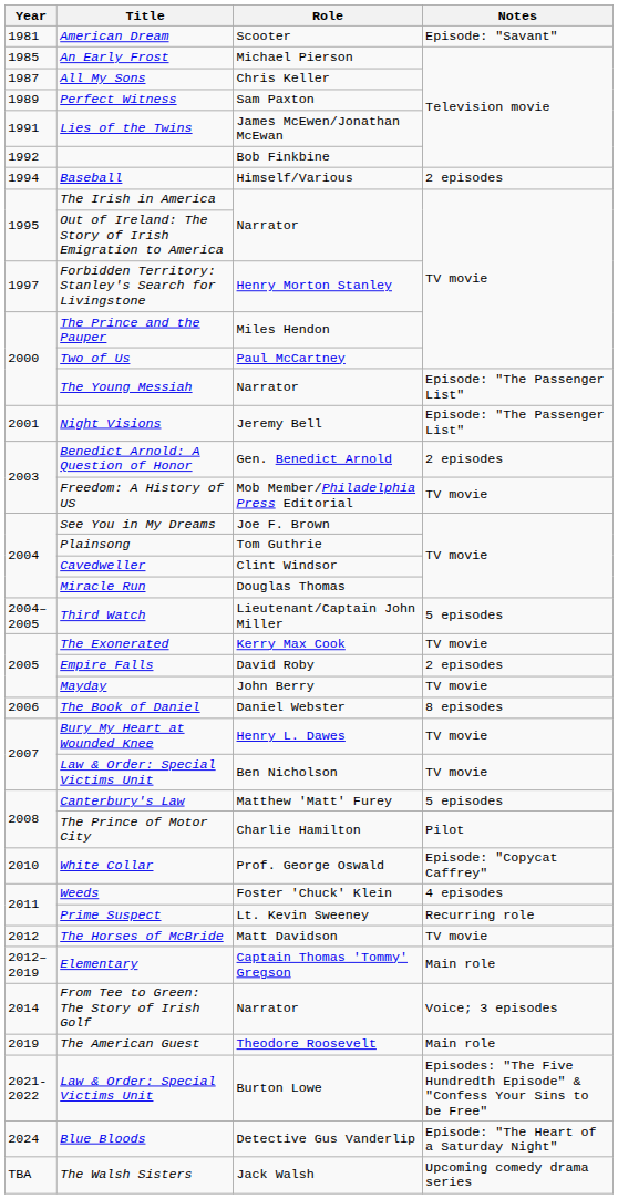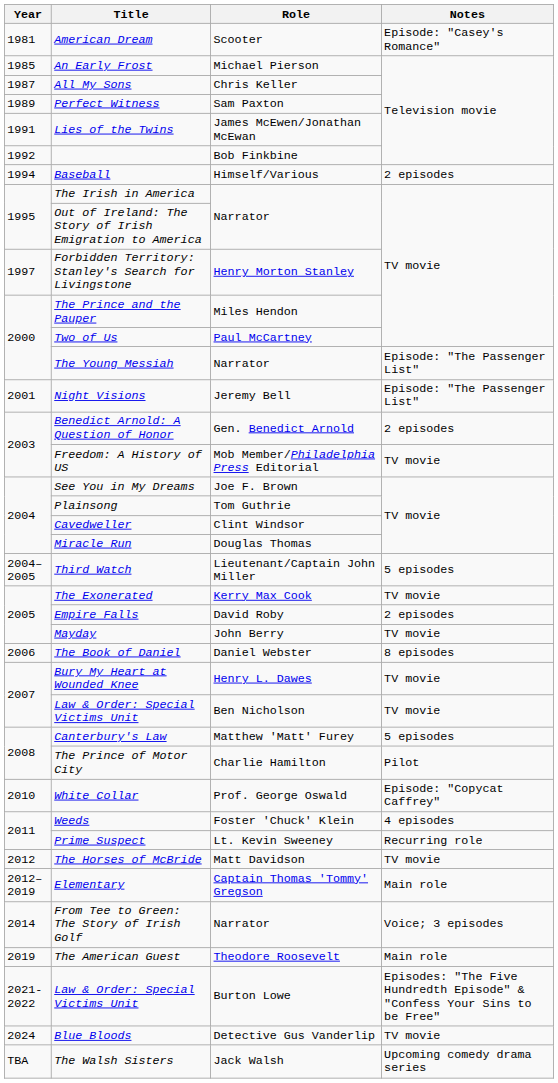 <table class="wikitable sortable">
 <tr>
 <th>Year</th>
 <th>Title</th>
 <th>Role</th>
 <th>Notes</th>
 </tr>
 <tr>
 <td>1981</td>
 <td><em><a href='#'>American Dream</a></em></td>
 <td>Scooter</td>
-<td>Episode: "Savant"</td>
+<td>Episode: "Casey's Romance"</td>
 </tr>
 <tr>
 <td>1985</td>
 <td><em><a href='#'>An Early Frost</a></em></td>
 <td>Michael Pierson</td>
 <td rowspan=5>Television movie</td>
 </tr>
 <tr>
 <td>1987</td>
 <td><em><a href='#'>All My Sons</a></em></td>
 <td>Chris Keller</td>
 </tr>
 <tr>
 <td>1989</td>
 <td><em><a href='#'>Perfect Witness</a></em></td>
 <td>Sam Paxton</td>
 </tr>
 <tr>
 <td>1991</td>
 <td><em><a href='#'>Lies of the Twins</a></em></td>
 <td>James McEwen/Jonathan McEwan</td>
 </tr>
 <tr>
 <td>1992</td>
 <td><em></em></td>
 <td>Bob Finkbine</td>
 </tr>
 <tr>
 <td>1994</td>
 <td><em><a href='#'>Baseball</a></em></td>
 <td>Himself/Various</td>
 <td>2 episodes</td>
 </tr>
 <tr>
 <td rowspan=2>1995</td>
 <td><em>The Irish in America</em></td>
 <td rowspan=2>Narrator</td>
 <td rowspan=5>TV movie</td>
 </tr>
 <tr>
 <td><em>Out of Ireland: The Story of Irish Emigration to America</em></td>
 </tr>
 <tr>
 <td>1997</td>
 <td><em>Forbidden Territory: Stanley's Search for Livingstone</em></td>
 <td><a href='#'>Henry Morton Stanley</a></td>
 </tr>
 <tr>
 <td rowspan=3>2000</td>
 <td><em><a href='#'>The Prince and the Pauper</a></em></td>
 <td>Miles Hendon</td>
 </tr>
 <tr>
 <td><em><a href='#'>Two of Us</a></em></td>
 <td><a href='#'>Paul McCartney</a></td>
 </tr>
 <tr>
 <td><em><a href='#'>The Young Messiah</a></em></td>
 <td>Narrator</td>
 <td>Episode: "The Passenger List"</td>
 </tr>
 <tr>
 <td>2001</td>
 <td><em><a href='#'>Night Visions</a></em></td>
 <td>Jeremy Bell</td>
 <td>Episode: "The Passenger List"</td>
 </tr>
 <tr>
 <td rowspan=2>2003</td>
 <td><em><a href='#'>Benedict Arnold: A Question of Honor</a></em></td>
 <td>Gen. <a href='#'>Benedict Arnold</a></td>
 <td>2 episodes</td>
 </tr>
 <tr>
 <td><em>Freedom: A History of US</em></td>
 <td>Mob Member/<em><a href='#'>Philadelphia Press</a></em> Editorial</td>
 <td>TV movie</td>
 </tr>
 <tr>
 <td rowspan=4>2004</td>
 <td><em>See You in My Dreams</em></td>
 <td>Joe F. Brown</td>
 <td rowspan=4>TV movie</td>
 </tr>
 <tr>
 <td><em>Plainsong</em></td>
 <td>Tom Guthrie</td>
 </tr>
 <tr>
 <td><em><a href='#'>Cavedweller</a></em></td>
 <td>Clint Windsor</td>
 </tr>
 <tr>
 <td><em><a href='#'>Miracle Run</a></em></td>
 <td>Douglas Thomas</td>
 </tr>
 <tr>
 <td>2004–2005</td>
 <td><em><a href='#'>Third Watch</a></em></td>
 <td>Lieutenant/Captain John Miller</td>
 <td>5 episodes</td>
 </tr>
 <tr>
 <td rowspan=3>2005</td>
 <td><em><a href='#'>The Exonerated</a></em></td>
 <td><a href='#'>Kerry Max Cook</a></td>
 <td>TV movie</td>
 </tr>
 <tr>
 <td><em><a href='#'>Empire Falls</a></em></td>
 <td>David Roby</td>
 <td>2 episodes</td>
 </tr>
 <tr>
 <td><em><a href='#'>Mayday</a></em></td>
 <td>John Berry</td>
 <td>TV movie</td>
 </tr>
 <tr>
 <td>2006</td>
 <td><em><a href='#'>The Book of Daniel</a></em></td>
 <td>Daniel Webster</td>
 <td>8 episodes</td>
 </tr>
 <tr>
 <td rowspan=2>2007</td>
 <td><em><a href='#'>Bury My Heart at Wounded Knee</a></em></td>
 <td><a href='#'>Henry L. Dawes</a></td>
 <td>TV movie</td>
 </tr>
 <tr>
 <td><em><a href='#'>Law & Order: Special Victims Unit</a></em></td>
 <td>Ben Nicholson</td>
 <td>TV movie</td>
 </tr>
 <tr>
 <td rowspan=2>2008</td>
 <td><em><a href='#'>Canterbury's Law</a></em></td>
 <td>Matthew 'Matt' Furey</td>
 <td>5 episodes</td>
 </tr>
 <tr>
 <td><em>The Prince of Motor City</em></td>
 <td>Charlie Hamilton</td>
 <td>Pilot</td>
 </tr>
 <tr>
 <td>2010</td>
 <td><em><a href='#'>White Collar</a></em></td>
 <td>Prof. George Oswald</td>
 <td>Episode: "Copycat Caffrey"</td>
 </tr>
 <tr>
 <td rowspan=2>2011</td>
 <td><em><a href='#'>Weeds</a></em></td>
 <td>Foster 'Chuck' Klein</td>
 <td>4 episodes</td>
 </tr>
 <tr>
 <td><em><a href='#'>Prime Suspect</a></em></td>
 <td>Lt. Kevin Sweeney</td>
 <td>Recurring role</td>
 </tr>
 <tr>
 <td>2012</td>
 <td><em><a href='#'>The Horses of McBride</a></em></td>
 <td>Matt Davidson</td>
 <td>TV movie</td>
 </tr>
 <tr>
 <td>2012–2019</td>
 <td><em><a href='#'>Elementary</a></em></td>
 <td><a href='#'>Captain Thomas 'Tommy' Gregson</a></td>
 <td>Main role</td>
 </tr>
 <tr>
 <td>2014</td>
 <td><em>From Tee to Green: The Story of Irish Golf</em></td>
 <td>Narrator</td>
 <td>Voice; 3 episodes</td>
 </tr>
 <tr>
 <td>2019</td>
 <td><em>The American Guest</em></td>
 <td><a href='#'>Theodore Roosevelt</a></td>
 <td>Main role</td>
 </tr>
 <tr>
 <td>2021-2022</td>
 <td><em><a href='#'>Law & Order: Special Victims Unit</a></em></td>
 <td>Burton Lowe</td>
 <td>Episodes: "The Five Hundredth Episode" & "Confess Your Sins to be Free"</td>
 </tr>
 <tr>
 <td>2024</td>
 <td><em><a href='#'>Blue Bloods</a></em></td>
 <td>Detective Gus Vanderlip</td>
-<td>Episode: "The Heart of a Saturday Night"</td>
+<td>TV movie</td>
 </tr>
 <tr>
 <td>TBA</td>
 <td><em>The Walsh Sisters</em></td>
 <td>Jack Walsh</td>
 <td>Upcoming comedy drama series</td>
 </tr>
 </table>
